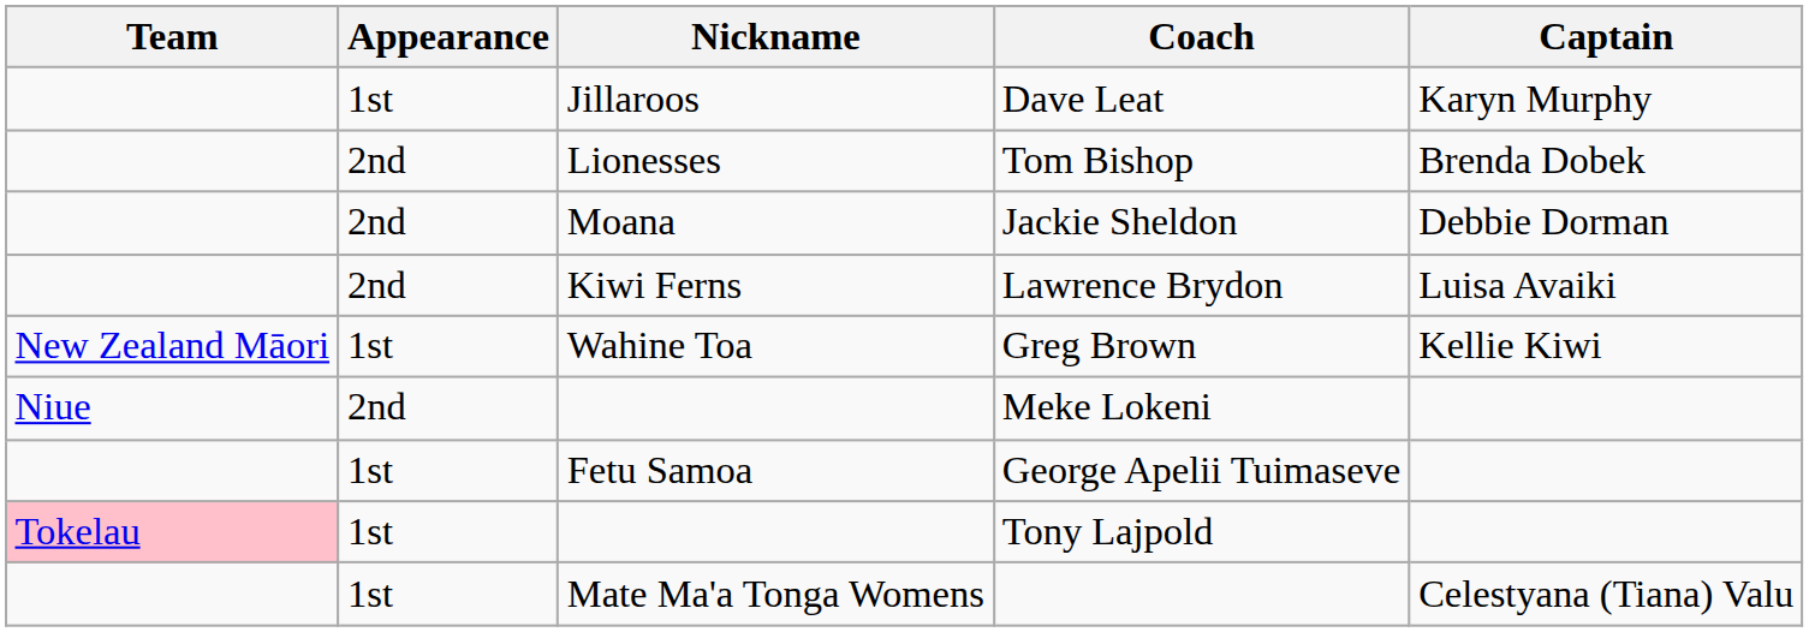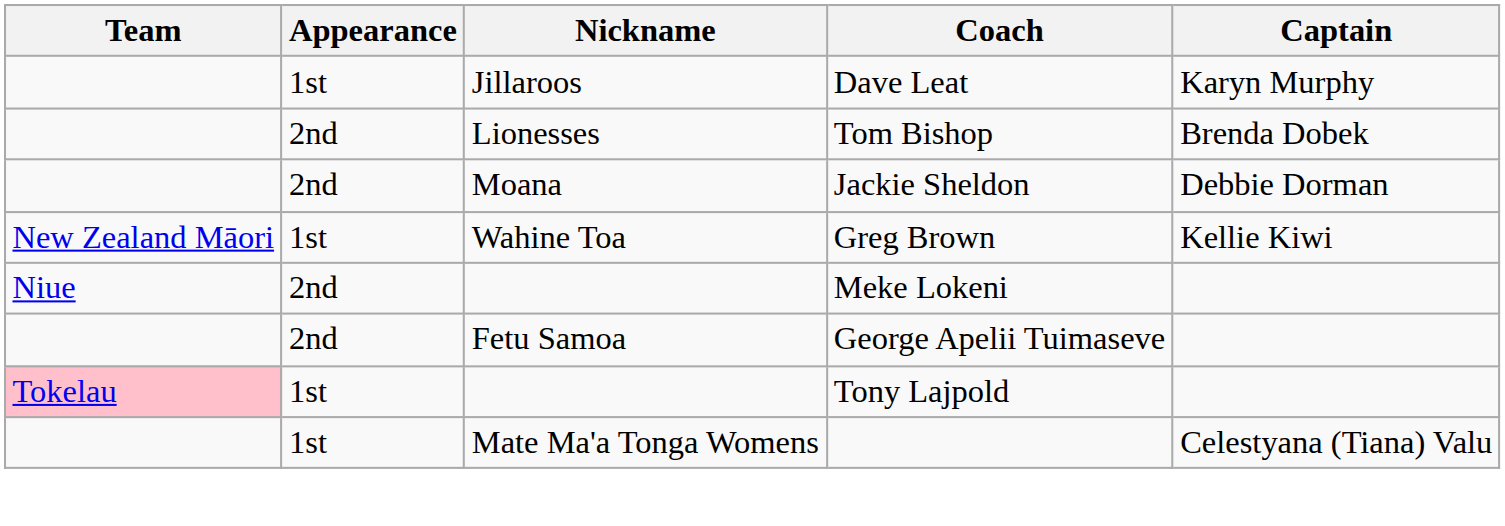 <table class="wikitable sortable">
 <tr>
 <th>Team</th>
 <th>Appearance</th>
 <th>Nickname</th>
 <th>Coach</th>
 <th>Captain</th>
 </tr>
 <tr>
 <td></td>
 <td>1st</td>
 <td>Jillaroos</td>
 <td>Dave Leat</td>
 <td>Karyn Murphy</td>
 </tr>
 <tr>
 <td></td>
 <td>2nd</td>
 <td>Lionesses</td>
 <td>Tom Bishop</td>
 <td>Brenda Dobek</td>
 </tr>
 <tr>
 <td></td>
 <td>2nd</td>
 <td>Moana</td>
 <td>Jackie Sheldon</td>
 <td>Debbie Dorman</td>
 </tr>
 <tr>
-<td></td>
-<td>2nd</td>
-<td>Kiwi Ferns</td>
-<td>Lawrence Brydon</td>
-<td>Luisa Avaiki</td>
-</tr>
-<tr>
 <td> <a href='#'>New Zealand Māori</a></td>
 <td>1st</td>
 <td>Wahine Toa</td>
 <td>Greg Brown</td>
 <td>Kellie Kiwi</td>
 </tr>
 <tr>
 <td> <a href='#'>Niue</a></td>
 <td>2nd</td>
 <td></td>
 <td>Meke Lokeni</td>
 <td></td>
 </tr>
 <tr>
 <td></td>
-<td>1st</td>
+<td>2nd</td>
 <td>Fetu Samoa</td>
 <td>George Apelii Tuimaseve</td>
 <td></td>
 </tr>
 <tr>
 <td style="background: pink;"> <a href='#'>Tokelau</a></td>
 <td>1st</td>
 <td></td>
 <td>Tony Lajpold</td>
 <td></td>
 </tr>
 <tr>
 <td></td>
 <td>1st</td>
 <td>Mate Ma'a Tonga Womens</td>
 <td></td>
 <td>Celestyana (Tiana) Valu</td>
 </tr>
 </table>
